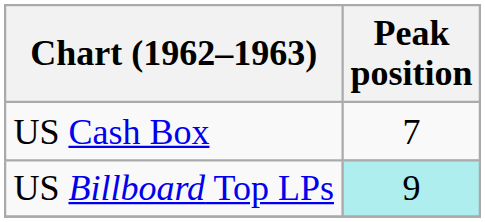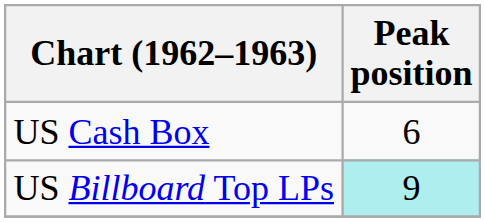 <table class="wikitable">
 <tr>
 <th>Chart (1962–1963)</th>
 <th>Peak<br>position</th>
 </tr>
 <tr>
 <td>US <a href='#'>Cash Box</a></td>
-<td align="center">7</td>
+<td align="center">6</td>
 </tr>
 <tr>
 <td>US <a href='#'><em>Billboard</em> Top LPs</a></td>
 <td align="center" style="background: paleturquoise;">9</td>
 </tr>
 <tr>
 </tr>
 </table>
